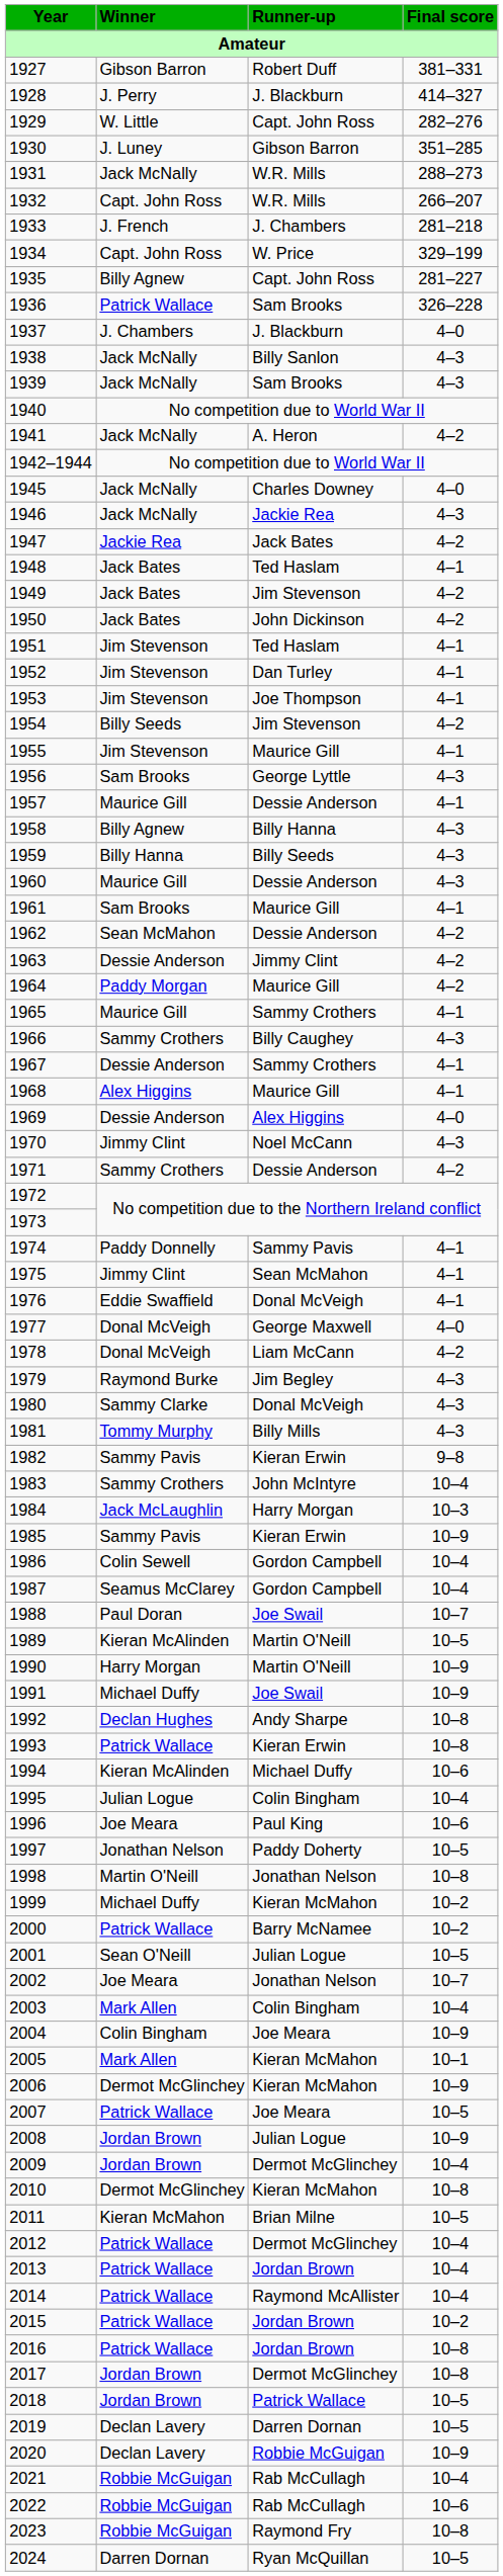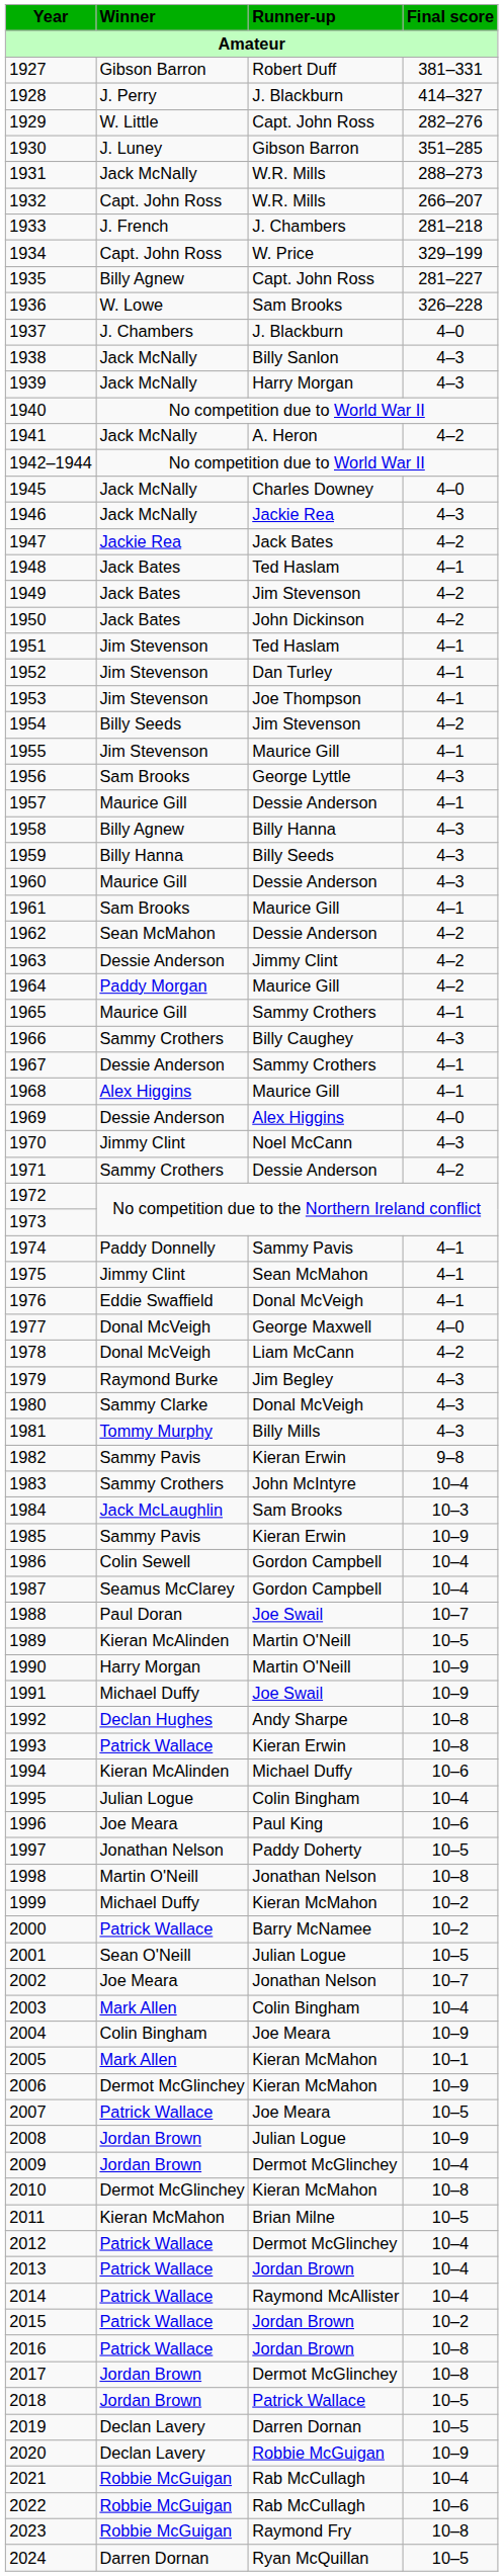 <table class="wikitable" style="margin: auto">
 <tr>
 <th style="text-align: center; background-color: #00af00">Year</th>
 <th style="text-align: left; background-color: #00af00">Winner</th>
 <th style="text-align: left; background-color: #00af00">Runner-up</th>
 <th style="text-align: left; background-color: #00af00">Final score</th>
 </tr>
 <tr>
 <th colspan=6 style="text-align: center; background-color: #c0ffc0">Amateur</th>
 </tr>
 <tr>
 <td>1927</td>
 <td> Gibson Barron</td>
 <td> Robert Duff</td>
 <td style="text-align: center">381–331</td>
 </tr>
 <tr>
 <td>1928</td>
 <td> J. Perry</td>
 <td> J. Blackburn</td>
 <td style="text-align: center">414–327</td>
 </tr>
 <tr>
 <td>1929</td>
 <td> W. Little</td>
 <td> Capt. John Ross</td>
 <td style="text-align: center">282–276</td>
 </tr>
 <tr>
 <td>1930</td>
 <td> J. Luney</td>
 <td> Gibson Barron</td>
 <td style="text-align: center">351–285</td>
 </tr>
 <tr>
 <td>1931</td>
 <td> Jack McNally</td>
 <td> W.R. Mills</td>
 <td style="text-align: center">288–273</td>
 </tr>
 <tr>
 <td>1932</td>
 <td> Capt. John Ross</td>
 <td> W.R. Mills</td>
 <td style="text-align: center">266–207</td>
 </tr>
 <tr>
 <td>1933</td>
 <td> J. French</td>
 <td> J. Chambers</td>
 <td style="text-align: center">281–218</td>
 </tr>
 <tr>
 <td>1934</td>
 <td> Capt. John Ross</td>
 <td> W. Price</td>
 <td style="text-align: center">329–199</td>
 </tr>
 <tr>
 <td>1935</td>
 <td> Billy Agnew</td>
 <td> Capt. John Ross</td>
 <td style="text-align: center">281–227</td>
 </tr>
 <tr>
 <td>1936</td>
-<td> <a href='#'>Patrick Wallace</a></td>
+<td> W. Lowe</td>
 <td> Sam Brooks</td>
 <td style="text-align: center">326–228</td>
 </tr>
 <tr>
 <td>1937</td>
 <td> J. Chambers</td>
 <td> J. Blackburn</td>
 <td style="text-align: center">4–0</td>
 </tr>
 <tr>
 <td>1938</td>
 <td> Jack McNally</td>
 <td> Billy Sanlon</td>
 <td style="text-align: center">4–3</td>
 </tr>
 <tr>
 <td>1939</td>
 <td> Jack McNally</td>
-<td> Sam Brooks</td>
+<td> Harry Morgan</td>
 <td style="text-align: center">4–3</td>
 </tr>
 <tr>
 <td>1940</td>
 <td align = "center" colspan = "3">No competition due to <a href='#'>World War II</a></td>
 </tr>
 <tr>
 <td>1941</td>
 <td> Jack McNally</td>
 <td> A. Heron</td>
 <td style="text-align: center">4–2</td>
 </tr>
 <tr>
 <td>1942–1944</td>
 <td align = "center" colspan = "3">No competition due to <a href='#'>World War II</a></td>
 </tr>
 <tr>
 <td>1945</td>
 <td> Jack McNally</td>
 <td> Charles Downey</td>
 <td style="text-align: center">4–0</td>
 </tr>
 <tr>
 <td>1946</td>
 <td> Jack McNally</td>
 <td> <a href='#'>Jackie Rea</a></td>
 <td style="text-align: center">4–3</td>
 </tr>
 <tr>
 <td>1947</td>
 <td> <a href='#'>Jackie Rea</a></td>
 <td> Jack Bates</td>
 <td style="text-align: center">4–2</td>
 </tr>
 <tr>
 <td>1948</td>
 <td> Jack Bates</td>
 <td> Ted Haslam</td>
 <td style="text-align: center">4–1</td>
 </tr>
 <tr>
 <td>1949</td>
 <td> Jack Bates</td>
 <td> Jim Stevenson</td>
 <td style="text-align: center">4–2</td>
 </tr>
 <tr>
 <td>1950</td>
 <td> Jack Bates</td>
 <td> John Dickinson</td>
 <td style="text-align: center">4–2</td>
 </tr>
 <tr>
 <td>1951</td>
 <td> Jim Stevenson</td>
 <td> Ted Haslam</td>
 <td style="text-align: center">4–1</td>
 </tr>
 <tr>
 <td>1952</td>
 <td> Jim Stevenson</td>
 <td> Dan Turley</td>
 <td style="text-align: center">4–1</td>
 </tr>
 <tr>
 <td>1953</td>
 <td> Jim Stevenson</td>
 <td> Joe Thompson</td>
 <td style="text-align: center">4–1</td>
 </tr>
 <tr>
 <td>1954</td>
 <td> Billy Seeds</td>
 <td> Jim Stevenson</td>
 <td style="text-align: center">4–2</td>
 </tr>
 <tr>
 <td>1955</td>
 <td> Jim Stevenson</td>
 <td> Maurice Gill</td>
 <td style="text-align: center">4–1</td>
 </tr>
 <tr>
 <td>1956</td>
 <td> Sam Brooks</td>
 <td> George Lyttle</td>
 <td style="text-align: center">4–3</td>
 </tr>
 <tr>
 <td>1957</td>
 <td> Maurice Gill</td>
 <td> Dessie Anderson</td>
 <td style="text-align: center">4–1</td>
 </tr>
 <tr>
 <td>1958</td>
 <td> Billy Agnew</td>
 <td> Billy Hanna</td>
 <td style="text-align: center">4–3</td>
 </tr>
 <tr>
 <td>1959</td>
 <td> Billy Hanna</td>
 <td> Billy Seeds</td>
 <td style="text-align: center">4–3</td>
 </tr>
 <tr>
 <td>1960</td>
 <td> Maurice Gill</td>
 <td> Dessie Anderson</td>
 <td style="text-align: center">4–3</td>
 </tr>
 <tr>
 <td>1961</td>
 <td> Sam Brooks</td>
 <td> Maurice Gill</td>
 <td style="text-align: center">4–1</td>
 </tr>
 <tr>
 <td>1962</td>
 <td> Sean McMahon</td>
 <td> Dessie Anderson</td>
 <td style="text-align: center">4–2</td>
 </tr>
 <tr>
 <td>1963</td>
 <td> Dessie Anderson</td>
 <td> Jimmy Clint</td>
 <td style="text-align: center">4–2</td>
 </tr>
 <tr>
 <td>1964</td>
 <td> <a href='#'>Paddy Morgan</a></td>
 <td> Maurice Gill</td>
 <td style="text-align: center">4–2</td>
 </tr>
 <tr>
 <td>1965</td>
 <td> Maurice Gill</td>
 <td> Sammy Crothers</td>
 <td style="text-align: center">4–1</td>
 </tr>
 <tr>
 <td>1966</td>
 <td> Sammy Crothers</td>
 <td> Billy Caughey</td>
 <td style="text-align: center">4–3</td>
 </tr>
 <tr>
 <td>1967</td>
 <td> Dessie Anderson</td>
 <td> Sammy Crothers</td>
 <td style="text-align: center">4–1</td>
 </tr>
 <tr>
 <td>1968</td>
 <td> <a href='#'>Alex Higgins</a></td>
 <td> Maurice Gill</td>
 <td style="text-align: center">4–1</td>
 </tr>
 <tr>
 <td>1969</td>
 <td> Dessie Anderson</td>
 <td> <a href='#'>Alex Higgins</a></td>
 <td style="text-align: center">4–0</td>
 </tr>
 <tr>
 <td>1970</td>
 <td> Jimmy Clint</td>
 <td> Noel McCann</td>
 <td style="text-align: center">4–3</td>
 </tr>
 <tr>
 <td>1971</td>
 <td> Sammy Crothers</td>
 <td> Dessie Anderson</td>
 <td style="text-align: center">4–2</td>
 </tr>
 <tr>
 <td>1972</td>
 <td align = "center" colspan = "3" rowspan = "2">No competition due to the <a href='#'>Northern Ireland conflict</a></td>
 </tr>
 <tr>
 <td>1973</td>
 </tr>
 <tr>
 <td>1974</td>
 <td> Paddy Donnelly</td>
 <td> Sammy Pavis</td>
 <td style="text-align: center">4–1</td>
 </tr>
 <tr>
 <td>1975</td>
 <td> Jimmy Clint</td>
 <td> Sean McMahon</td>
 <td style="text-align: center">4–1</td>
 </tr>
 <tr>
 <td>1976</td>
 <td> Eddie Swaffield</td>
 <td> Donal McVeigh</td>
 <td style="text-align: center">4–1</td>
 </tr>
 <tr>
 <td>1977</td>
 <td> Donal McVeigh</td>
 <td> George Maxwell</td>
 <td style="text-align: center">4–0</td>
 </tr>
 <tr>
 <td>1978</td>
 <td> Donal McVeigh</td>
 <td> Liam McCann</td>
 <td style="text-align: center">4–2</td>
 </tr>
 <tr>
 <td>1979</td>
 <td> Raymond Burke</td>
 <td> Jim Begley</td>
 <td style="text-align: center">4–3</td>
 </tr>
 <tr>
 <td>1980</td>
 <td> Sammy Clarke</td>
 <td> Donal McVeigh</td>
 <td style="text-align: center">4–3</td>
 </tr>
 <tr>
 <td>1981</td>
 <td> <a href='#'>Tommy Murphy</a></td>
 <td> Billy Mills</td>
 <td style="text-align: center">4–3</td>
 </tr>
 <tr>
 <td>1982</td>
 <td> Sammy Pavis</td>
 <td> Kieran Erwin</td>
 <td style="text-align: center">9–8</td>
 </tr>
 <tr>
 <td>1983</td>
 <td> Sammy Crothers</td>
 <td> John McIntyre</td>
 <td style="text-align: center">10–4</td>
 </tr>
 <tr>
 <td>1984</td>
 <td> <a href='#'>Jack McLaughlin</a></td>
-<td> Harry Morgan</td>
+<td> Sam Brooks</td>
 <td style="text-align: center">10–3</td>
 </tr>
 <tr>
 <td>1985</td>
 <td> Sammy Pavis</td>
 <td> Kieran Erwin</td>
 <td style="text-align: center">10–9</td>
 </tr>
 <tr>
 <td>1986</td>
 <td> Colin Sewell</td>
 <td> Gordon Campbell</td>
 <td style="text-align: center">10–4</td>
 </tr>
 <tr>
 <td>1987</td>
 <td> Seamus McClarey</td>
 <td> Gordon Campbell</td>
 <td style="text-align: center">10–4</td>
 </tr>
 <tr>
 <td>1988</td>
 <td> Paul Doran</td>
 <td> <a href='#'>Joe Swail</a></td>
 <td style="text-align: center">10–7</td>
 </tr>
 <tr>
 <td>1989</td>
 <td> Kieran McAlinden</td>
 <td> Martin O'Neill</td>
 <td style="text-align: center">10–5</td>
 </tr>
 <tr>
 <td>1990</td>
 <td> Harry Morgan</td>
 <td> Martin O'Neill</td>
 <td style="text-align: center">10–9</td>
 </tr>
 <tr>
 <td>1991</td>
 <td> Michael Duffy</td>
 <td> <a href='#'>Joe Swail</a></td>
 <td style="text-align: center">10–9</td>
 </tr>
 <tr>
 <td>1992</td>
 <td> <a href='#'>Declan Hughes</a></td>
 <td> Andy Sharpe</td>
 <td style="text-align: center">10–8</td>
 </tr>
 <tr>
 <td>1993</td>
 <td> <a href='#'>Patrick Wallace</a></td>
 <td> Kieran Erwin</td>
 <td style="text-align: center">10–8</td>
 </tr>
 <tr>
 <td>1994</td>
 <td> Kieran McAlinden</td>
 <td> Michael Duffy</td>
 <td style="text-align: center">10–6</td>
 </tr>
 <tr>
 <td>1995</td>
 <td> Julian Logue</td>
 <td> Colin Bingham</td>
 <td style="text-align: center">10–4</td>
 </tr>
 <tr>
 <td>1996</td>
 <td> Joe Meara</td>
 <td> Paul King</td>
 <td style="text-align: center">10–6</td>
 </tr>
 <tr>
 <td>1997</td>
 <td> Jonathan Nelson</td>
 <td> Paddy Doherty</td>
 <td style="text-align: center">10–5</td>
 </tr>
 <tr>
 <td>1998</td>
 <td> Martin O'Neill</td>
 <td> Jonathan Nelson</td>
 <td style="text-align: center">10–8</td>
 </tr>
 <tr>
 <td>1999</td>
 <td> Michael Duffy</td>
 <td> Kieran McMahon</td>
 <td style="text-align: center">10–2</td>
 </tr>
 <tr>
 <td>2000</td>
 <td> <a href='#'>Patrick Wallace</a></td>
 <td> Barry McNamee</td>
 <td style="text-align: center">10–2</td>
 </tr>
 <tr>
 <td>2001</td>
 <td> Sean O'Neill</td>
 <td> Julian Logue</td>
 <td style="text-align: center">10–5</td>
 </tr>
 <tr>
 <td>2002</td>
 <td> Joe Meara</td>
 <td> Jonathan Nelson</td>
 <td style="text-align: center">10–7</td>
 </tr>
 <tr>
 <td>2003</td>
 <td> <a href='#'>Mark Allen</a></td>
 <td> Colin Bingham</td>
 <td style="text-align: center">10–4</td>
 </tr>
 <tr>
 <td>2004</td>
 <td> Colin Bingham</td>
 <td> Joe Meara</td>
 <td style="text-align: center">10–9</td>
 </tr>
 <tr>
 <td>2005</td>
 <td> <a href='#'>Mark Allen</a></td>
 <td> Kieran McMahon</td>
 <td style="text-align: center">10–1</td>
 </tr>
 <tr>
 <td>2006</td>
 <td> Dermot McGlinchey</td>
 <td> Kieran McMahon</td>
 <td style="text-align: center">10–9</td>
 </tr>
 <tr>
 <td>2007</td>
 <td> <a href='#'>Patrick Wallace</a></td>
 <td> Joe Meara</td>
 <td style="text-align: center">10–5</td>
 </tr>
 <tr>
 <td>2008</td>
 <td> <a href='#'>Jordan Brown</a></td>
 <td> Julian Logue</td>
 <td style="text-align: center">10–9</td>
 </tr>
 <tr>
 <td>2009</td>
 <td> <a href='#'>Jordan Brown</a></td>
 <td> Dermot McGlinchey</td>
 <td style="text-align: center">10–4</td>
 </tr>
 <tr>
 <td>2010</td>
 <td> Dermot McGlinchey</td>
 <td> Kieran McMahon</td>
 <td style="text-align: center">10–8</td>
 </tr>
 <tr>
 <td>2011</td>
 <td> Kieran McMahon</td>
 <td> Brian Milne</td>
 <td style="text-align: center">10–5</td>
 </tr>
 <tr>
 <td>2012</td>
 <td> <a href='#'>Patrick Wallace</a></td>
 <td> Dermot McGlinchey</td>
 <td style="text-align: center">10–4</td>
 </tr>
 <tr>
 <td>2013</td>
 <td> <a href='#'>Patrick Wallace</a></td>
 <td> <a href='#'>Jordan Brown</a></td>
 <td style="text-align: center">10–4</td>
 </tr>
 <tr>
 <td>2014</td>
 <td> <a href='#'>Patrick Wallace</a></td>
 <td> Raymond McAllister</td>
 <td style="text-align: center">10–4</td>
 </tr>
 <tr>
 <td>2015</td>
 <td> <a href='#'>Patrick Wallace</a></td>
 <td> <a href='#'>Jordan Brown</a></td>
 <td style="text-align: center">10–2</td>
 </tr>
 <tr>
 <td>2016</td>
 <td> <a href='#'>Patrick Wallace</a></td>
 <td> <a href='#'>Jordan Brown</a></td>
 <td style="text-align: center">10–8</td>
 </tr>
 <tr>
 <td>2017</td>
 <td> <a href='#'>Jordan Brown</a></td>
 <td> Dermot McGlinchey</td>
 <td style="text-align: center">10–8</td>
 </tr>
 <tr>
 <td>2018</td>
 <td> <a href='#'>Jordan Brown</a></td>
 <td> <a href='#'>Patrick Wallace</a></td>
 <td style="text-align: center">10–5</td>
 </tr>
 <tr>
 <td>2019</td>
 <td> Declan Lavery</td>
 <td> Darren Dornan</td>
 <td style="text-align: center">10–5</td>
 </tr>
 <tr>
 <td>2020</td>
 <td> Declan Lavery</td>
 <td> <a href='#'>Robbie McGuigan</a></td>
 <td style="text-align: center">10–9</td>
 </tr>
 <tr>
 <td>2021</td>
 <td> <a href='#'>Robbie McGuigan</a></td>
 <td> Rab McCullagh</td>
 <td style="text-align: center">10–4</td>
 </tr>
 <tr>
 <td>2022</td>
 <td> <a href='#'>Robbie McGuigan</a></td>
 <td> Rab McCullagh</td>
 <td style="text-align: center">10–6</td>
 </tr>
 <tr>
 <td>2023</td>
 <td> <a href='#'>Robbie McGuigan</a></td>
 <td> Raymond Fry</td>
 <td style="text-align: center">10–8</td>
 </tr>
 <tr>
 <td>2024</td>
 <td> Darren Dornan</td>
 <td> Ryan McQuillan</td>
 <td style="text-align: center">10–5</td>
 </tr>
 </table>
